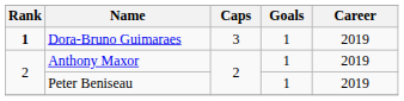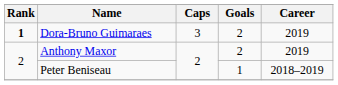 <table class="wikitable sortable" style="text-align: center;">
 <tr>
 </tr>
 <tr>
 <th width=30px>Rank</th>
 <th class="unsortable" style="width:180px;">Name</th>
 <th width=50px>Caps</th>
 <th width=50px>Goals</th>
 <th class="unsortable" style="width:90px;">Career</th>
 </tr>
 <tr>
 <td><strong>1</strong></td>
 <td align=left><a href='#'>Dora-Bruno Guimaraes</a></td>
 <td>3</td>
-<td>1</td>
+<td>2</td>
 <td>2019</td>
 </tr>
 <tr>
 <td rowspan=2>2</td>
 <td align=left><a href='#'>Anthony Maxor</a></td>
 <td rowspan=2>2</td>
-<td>1</td>
+<td>2</td>
 <td>2019</td>
 </tr>
 <tr>
 <td align=left>Peter Beniseau</td>
 <td>1</td>
-<td>2019</td>
+<td>2018–2019</td>
 </tr>
 <tr>
 </tr>
 </table>
